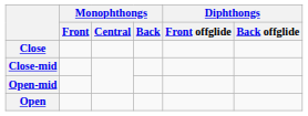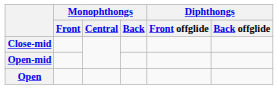 <table class="wikitable" style="margin: 1em auto; text-align: center;">
 <tr>
 <th rowspan="2" align="center"></th>
 <th colspan="3" align="center"><a href='#'>Monophthongs</a></th>
 <th colspan="2" align="center"><a href='#'>Diphthongs</a></th>
 </tr>
 <tr>
 <th align="center"><a href='#'>Front</a></th>
 <th align="center"><a href='#'>Central</a></th>
 <th align="center"><a href='#'>Back</a></th>
 <th align="center"><a href='#'>Front</a> offglide</th>
 <th align="center"><a href='#'>Back</a> offglide</th>
-</tr>
-<tr>
-<th align="center"><a href='#'>Close</a></th>
-<td align="center"></td>
-<td align="center"></td>
-<td align="center"></td>
-<td align="center"></td>
-<td align="center"></td>
 </tr>
 <tr>
 <th align="center"><a href='#'>Close-mid</a></th>
 <td align="center"></td>
 <td rowspan="2" align="center"></td>
 <td align="center"></td>
 <td align="center"></td>
 <td align="center"></td>
 </tr>
 <tr>
 <th align="center"><a href='#'>Open-mid</a></th>
 <td align="center"></td>
 <td align="center"></td>
 <td align="center"></td>
 <td align="center"></td>
 </tr>
 <tr>
 <th align="center"><a href='#'>Open</a></th>
 <td align="center"></td>
 <td align="center"></td>
 <td align="center"></td>
 <td align="center"></td>
 <td align="center"></td>
 </tr>
 </table>
